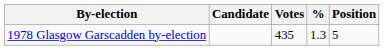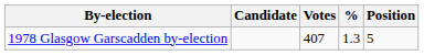 <table class="wikitable">
 <tr>
 <th>By-election</th>
 <th>Candidate</th>
 <th>Votes</th>
 <th>%</th>
 <th>Position</th>
 </tr>
 <tr>
 <td><a href='#'>1978 Glasgow Garscadden by-election</a></td>
 <td></td>
-<td>435</td>
+<td>407</td>
 <td>1.3</td>
 <td>5</td>
 </tr>
 </table>
